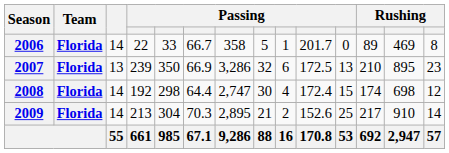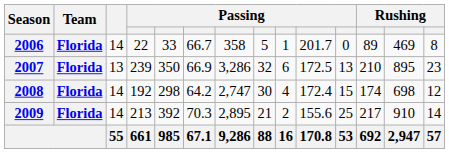 <table class="wikitable" style="text-align:center;">
 <tr>
 <th rowspan="2">Season</th>
 <th rowspan="2">Team</th>
 <th rowspan="2"></th>
 <th colspan="8">Passing</th>
 <th colspan="3">Rushing</th>
 </tr>
 <tr>
 <th></th>
 <th></th>
 <th></th>
 <th></th>
 <th></th>
 <th></th>
 <th></th>
 <th></th>
 <th></th>
 <th></th>
 <th></th>
 </tr>
 <tr>
 <th><a href='#'>2006</a></th>
 <th><a href='#'>Florida</a></th>
 <td>14</td>
 <td>22</td>
 <td>33</td>
 <td>66.7</td>
 <td>358</td>
 <td>5</td>
 <td>1</td>
 <td>201.7</td>
 <td>0</td>
 <td>89</td>
 <td>469</td>
 <td>8</td>
 </tr>
 <tr>
 <th><a href='#'>2007</a></th>
 <th><a href='#'>Florida</a></th>
 <td>13</td>
 <td>239</td>
 <td>350</td>
 <td>66.9</td>
 <td>3,286</td>
 <td>32</td>
 <td>6</td>
 <td>172.5</td>
 <td>13</td>
 <td>210</td>
 <td>895</td>
 <td>23</td>
 </tr>
 <tr>
 <th><a href='#'>2008</a></th>
 <th><a href='#'>Florida</a></th>
 <td>14</td>
 <td>192</td>
 <td>298</td>
-<td>64.4</td>
+<td>64.2</td>
 <td>2,747</td>
 <td>30</td>
 <td>4</td>
 <td>172.4</td>
 <td>15</td>
 <td>174</td>
 <td>698</td>
 <td>12</td>
 </tr>
 <tr>
 <th><a href='#'>2009</a></th>
 <th><a href='#'>Florida</a></th>
 <td>14</td>
 <td>213</td>
-<td>304</td>
+<td>392</td>
 <td>70.3</td>
 <td>2,895</td>
 <td>21</td>
 <td>2</td>
-<td>152.6</td>
+<td>155.6</td>
 <td>25</td>
 <td>217</td>
 <td>910</td>
 <td>14</td>
 </tr>
 <tr>
 <th colspan="2"></th>
 <th>55</th>
 <th>661</th>
 <th>985</th>
 <th>67.1</th>
 <th>9,286</th>
 <th>88</th>
 <th>16</th>
 <th>170.8</th>
 <th>53</th>
 <th>692</th>
 <th>2,947</th>
 <th>57</th>
 </tr>
 </table>
